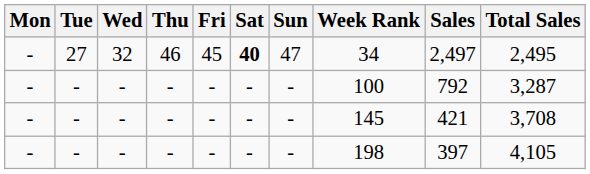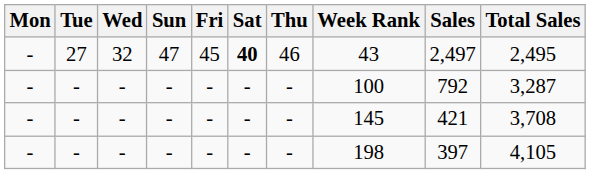 <table class="wikitable">
 <tr>
 <th>Mon</th>
 <th>Tue</th>
 <th>Wed</th>
-<th>Thu</th>
+<th>Sun</th>
 <th>Fri</th>
 <th>Sat</th>
-<th>Sun</th>
+<th>Thu</th>
 <th>Week Rank</th>
 <th>Sales</th>
 <th>Total Sales</th>
 </tr>
 <tr align="center">
 <td>-</td>
 <td>27</td>
 <td>32</td>
-<td>46</td>
+<td>47</td>
 <td>45</td>
 <td><strong>40</strong></td>
-<td>47</td>
-<td>34</td>
+<td>46</td>
+<td>43</td>
 <td>2,497</td>
 <td>2,495</td>
 </tr>
 <tr align="center">
 <td>-</td>
 <td>-</td>
 <td>-</td>
 <td>-</td>
 <td>-</td>
 <td>-</td>
 <td>-</td>
 <td>100</td>
 <td>792</td>
 <td>3,287</td>
 </tr>
 <tr align="center">
 <td>-</td>
 <td>-</td>
 <td>-</td>
 <td>-</td>
 <td>-</td>
 <td>-</td>
 <td>-</td>
 <td>145</td>
 <td>421</td>
 <td>3,708</td>
 </tr>
 <tr align="center">
 <td>-</td>
 <td>-</td>
 <td>-</td>
 <td>-</td>
 <td>-</td>
 <td>-</td>
 <td>-</td>
 <td>198</td>
 <td>397</td>
 <td>4,105</td>
 </tr>
 </table>
